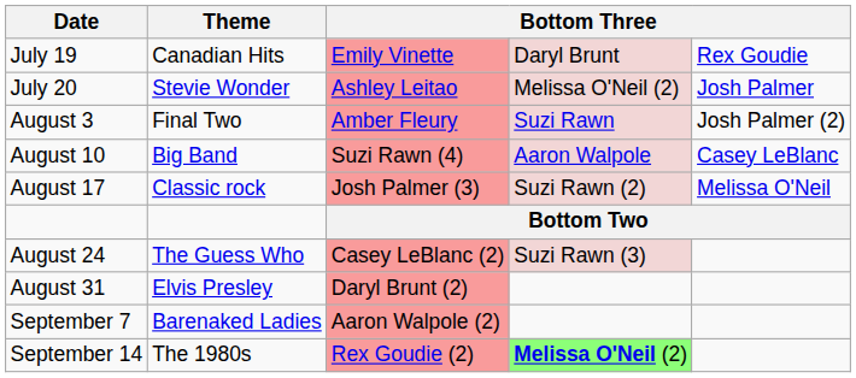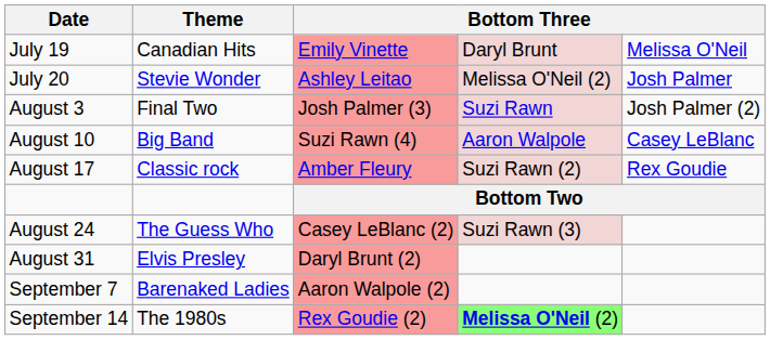 <table class="wikitable">
 <tr>
 <th>Date</th>
 <th>Theme</th>
 <th colspan="3" style="text-align:center;">Bottom Three</th>
 </tr>
 <tr>
 <td>July 19</td>
 <td>Canadian Hits</td>
 <td style="background:#f99b9b;"><a href='#'>Emily Vinette</a></td>
 <td style="background:#f2d6d6;">Daryl Brunt</td>
-<td><a href='#'>Rex Goudie</a></td>
+<td><a href='#'>Melissa O'Neil</a></td>
 </tr>
 <tr>
 <td>July 20</td>
 <td><a href='#'>Stevie Wonder</a></td>
 <td style="background:#f99b9b;"><a href='#'>Ashley Leitao</a></td>
 <td style="background:#f2d6d6;">Melissa O'Neil (2)</td>
 <td><a href='#'>Josh Palmer</a></td>
 </tr>
 <tr>
 <td>August 3</td>
 <td>Final Two</td>
-<td style="background:#f99b9b;"><a href='#'>Amber Fleury</a></td>
+<td style="background:#f99b9b;">Josh Palmer (3)</td>
 <td style="background:#f2d6d6;"><a href='#'>Suzi Rawn</a></td>
 <td>Josh Palmer (2)</td>
 </tr>
 <tr>
 <td>August 10</td>
 <td><a href='#'>Big Band</a></td>
 <td style="background:#f99b9b;">Suzi Rawn (4)</td>
 <td style="background:#f2d6d6;"><a href='#'>Aaron Walpole</a></td>
 <td><a href='#'>Casey LeBlanc</a></td>
 </tr>
 <tr>
 <td>August 17</td>
 <td><a href='#'>Classic rock</a></td>
-<td style="background:#f99b9b;">Josh Palmer (3)</td>
+<td style="background:#f99b9b;"><a href='#'>Amber Fleury</a></td>
 <td style="background:#f2d6d6;">Suzi Rawn (2)</td>
-<td><a href='#'>Melissa O'Neil</a></td>
+<td><a href='#'>Rex Goudie</a></td>
 </tr>
 <tr>
 <td></td>
 <td></td>
 <td colspan="3" style="background:#f2f2f2; text-align:center;"><strong>Bottom Two</strong></td>
 </tr>
 <tr>
 <td>August 24</td>
 <td><a href='#'>The Guess Who</a></td>
 <td style="background:#f99b9b;">Casey LeBlanc (2)</td>
 <td style="background:#f2d6d6;">Suzi Rawn (3)</td>
 <td></td>
 </tr>
 <tr>
 <td>August 31</td>
 <td><a href='#'>Elvis Presley</a></td>
 <td style="background:#f99b9b;">Daryl Brunt (2)</td>
 <td></td>
 </tr>
 <tr>
 <td>September 7</td>
 <td><a href='#'>Barenaked Ladies</a></td>
 <td style="background:#f99b9b;">Aaron Walpole (2)</td>
 <td></td>
 <td></td>
 </tr>
 <tr>
 <td>September 14</td>
 <td>The 1980s</td>
 <td style="background:#f99b9b;"><a href='#'>Rex Goudie</a> (2)</td>
 <td style="background:#8cff78;"><strong><a href='#'>Melissa O'Neil</a></strong> (2)</td>
 <td></td>
 </tr>
 </table>
